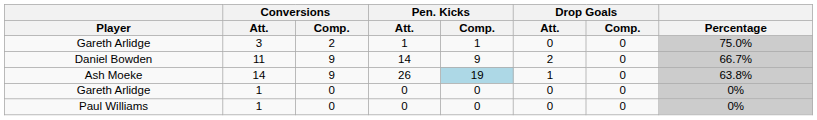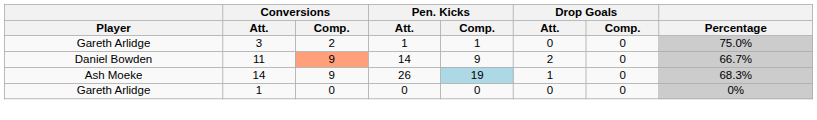 <table class="wikitable" style="text-align:center; line-height: 90%; font-size:90%;" width=80%>
 <tr>
 <th></th>
 <th colspan=2>Conversions</th>
 <th colspan=2>Pen. Kicks</th>
 <th colspan=2>Drop Goals</th>
 <th></th>
 </tr>
 <tr>
 <th width=27%>Player</th>
 <th width=9%>Att.</th>
 <th width=9%>Comp.</th>
 <th width=9%>Att.</th>
 <th width=9%>Comp.</th>
 <th width=9%>Att.</th>
 <th width=9%>Comp.</th>
 <th width=19%>Percentage</th>
 </tr>
 <tr>
 <td>Gareth Arlidge</td>
 <td>3</td>
 <td>2</td>
 <td>1</td>
 <td>1</td>
 <td>0</td>
 <td>0</td>
 <td bgcolor=#cccccc>75.0%</td>
 </tr>
 <tr>
 <td>Daniel Bowden</td>
 <td>11</td>
-<td>9</td>
+<td style="background: lightsalmon;">9</td>
 <td>14</td>
 <td>9</td>
 <td>2</td>
 <td>0</td>
 <td bgcolor=#cccccc>66.7%</td>
 </tr>
 <tr>
 <td>Ash Moeke</td>
 <td>14</td>
 <td>9</td>
 <td>26</td>
 <td style="background: lightblue;">19</td>
 <td>1</td>
 <td>0</td>
-<td bgcolor=#cccccc>63.8%</td>
+<td bgcolor=#cccccc>68.3%</td>
 </tr>
 <tr>
 <td>Gareth Arlidge</td>
 <td>1</td>
 <td>0</td>
 <td>0</td>
 <td>0</td>
 <td>0</td>
 <td>0</td>
 <td bgcolor=#cccccc>0%</td>
 </tr>
-<tr>
-<td>Paul Williams</td>
-<td>1</td>
-<td>0</td>
-<td>0</td>
-<td>0</td>
-<td>0</td>
-<td>0</td>
-<td bgcolor=#cccccc>0%</td>
-</tr>
 </table>
